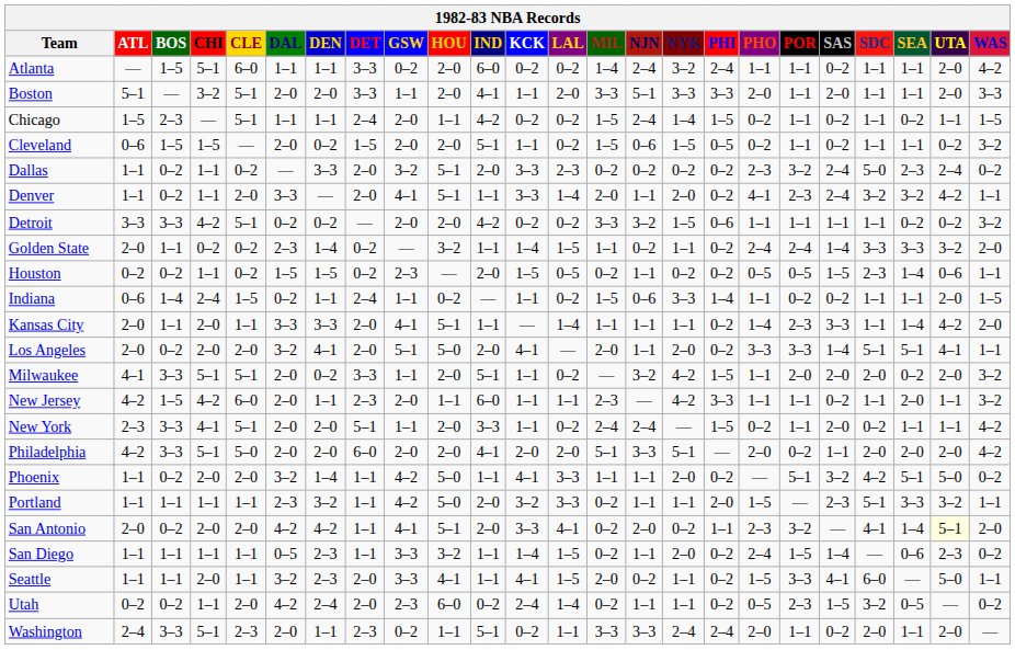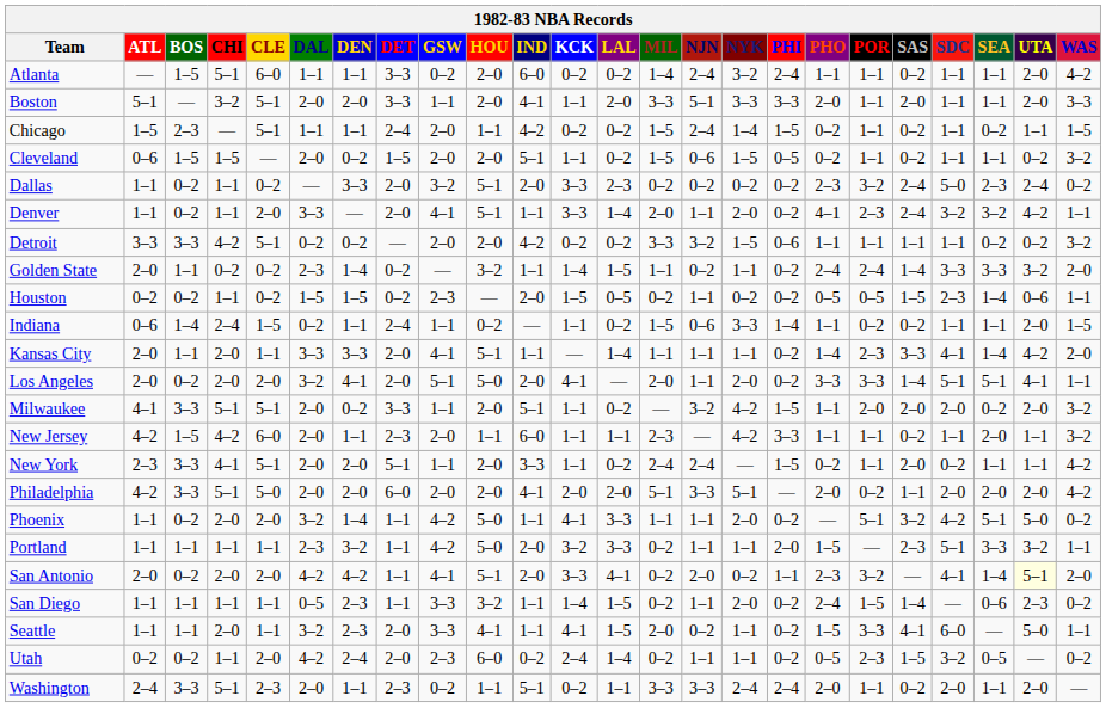 <table class="wikitable" style="font-size:95%; text-align:center;">
 <tr>
 <th colspan=24>1982-83 NBA Records</th>
 </tr>
 <tr>
 <th width=100>Team</th>
 <th style="background:#FF0000;color:#FFFFFF;width=35">ATL</th>
 <th style="background:#006400;color:#FFFFFF;width=35">BOS</th>
 <th style="background:#FF0000;color:#000000;width=35">CHI</th>
 <th style="background:#FFD700;color:#8B0000;width=35">CLE</th>
 <th style="background:#008000;color:#00008B;width=35">DAL</th>
 <th style="background:#0000CD;color:#FFD700;width=35">DEN</th>
 <th style="background:#0000FF;color:#FF0000;width=35">DET</th>
 <th style="background:#0000FF;color:#FFD700;width=35">GSW</th>
 <th style="background:#FF0000;color:#FFD700;width=35">HOU</th>
 <th style="background:#000080;color:#FFD700;width=35">IND</th>
 <th style="background:#0000FF;color:#FFFFFF;width=35">KCK</th>
 <th style="background:#800080;color:#FFD700;width=35">LAL</th>
 <th style="background:#006400;color:#B22222;width=35">MIL</th>
 <th style="background:#B0170C;color:#00056D;width=35">NJN</th>
 <th style="background:#800000;color:#191970;width=35">NYK</th>
 <th style="background:#FF0000;color:#0000FF;width=35">PHI</th>
 <th style="background:#800080;color:#FF4500;width=35">PHO</th>
 <th style="background:#000000;color:#FF0000;width=35">POR</th>
 <th style="background:#000000;color:#C0C0C0;width=35">SAS</th>
 <th style="background:#F9160D;color:#1A2E8B;width=35">SDC</th>
 <th style="background:#005831;color:#FFC322;width=35">SEA</th>
 <th style="background:#36004A;color:#FFFF00;width=35">UTA</th>
 <th style="background:#DC143C;color:#0000CD;width=35">WAS</th>
 </tr>
 <tr>
 <td style="text-align:left;"><a href='#'>Atlanta</a></td>
 <td>—</td>
 <td>1–5</td>
 <td>5–1</td>
 <td>6–0</td>
 <td>1–1</td>
 <td>1–1</td>
 <td>3–3</td>
 <td>0–2</td>
 <td>2–0</td>
 <td>6–0</td>
 <td>0–2</td>
 <td>0–2</td>
 <td>1–4</td>
 <td>2–4</td>
 <td>3–2</td>
 <td>2–4</td>
 <td>1–1</td>
 <td>1–1</td>
 <td>0–2</td>
 <td>1–1</td>
 <td>1–1</td>
 <td>2–0</td>
 <td>4–2</td>
 </tr>
 <tr>
 <td style="text-align:left;"><a href='#'>Boston</a></td>
 <td>5–1</td>
 <td>—</td>
 <td>3–2</td>
 <td>5–1</td>
 <td>2–0</td>
 <td>2–0</td>
 <td>3–3</td>
 <td>1–1</td>
 <td>2–0</td>
 <td>4–1</td>
 <td>1–1</td>
 <td>2–0</td>
 <td>3–3</td>
 <td>5–1</td>
 <td>3–3</td>
 <td>3–3</td>
 <td>2–0</td>
 <td>1–1</td>
 <td>2–0</td>
 <td>1–1</td>
 <td>1–1</td>
 <td>2–0</td>
 <td>3–3</td>
 </tr>
 <tr>
 <td style="text-align:left;">Chicago</td>
 <td>1–5</td>
 <td>2–3</td>
 <td>—</td>
 <td>5–1</td>
 <td>1–1</td>
 <td>1–1</td>
 <td>2–4</td>
 <td>2–0</td>
 <td>1–1</td>
 <td>4–2</td>
 <td>0–2</td>
 <td>0–2</td>
 <td>1–5</td>
 <td>2–4</td>
 <td>1–4</td>
 <td>1–5</td>
 <td>0–2</td>
 <td>1–1</td>
 <td>0–2</td>
 <td>1–1</td>
 <td>0–2</td>
 <td>1–1</td>
 <td>1–5</td>
 </tr>
 <tr>
 <td style="text-align:left;"><a href='#'>Cleveland</a></td>
 <td>0–6</td>
 <td>1–5</td>
 <td>1–5</td>
 <td>—</td>
 <td>2–0</td>
 <td>0–2</td>
 <td>1–5</td>
 <td>2–0</td>
 <td>2–0</td>
 <td>5–1</td>
 <td>1–1</td>
 <td>0–2</td>
 <td>1–5</td>
 <td>0–6</td>
 <td>1–5</td>
 <td>0–5</td>
 <td>0–2</td>
 <td>1–1</td>
 <td>0–2</td>
 <td>1–1</td>
 <td>1–1</td>
 <td>0–2</td>
 <td>3–2</td>
 </tr>
 <tr>
 <td style="text-align:left;"><a href='#'>Dallas</a></td>
 <td>1–1</td>
 <td>0–2</td>
 <td>1–1</td>
 <td>0–2</td>
 <td>—</td>
 <td>3–3</td>
 <td>2–0</td>
 <td>3–2</td>
 <td>5–1</td>
 <td>2–0</td>
 <td>3–3</td>
 <td>2–3</td>
 <td>0–2</td>
 <td>0–2</td>
 <td>0–2</td>
 <td>0–2</td>
 <td>2–3</td>
 <td>3–2</td>
 <td>2–4</td>
 <td>5–0</td>
 <td>2–3</td>
 <td>2–4</td>
 <td>0–2</td>
 </tr>
 <tr>
 <td style="text-align:left;"><a href='#'>Denver</a></td>
 <td>1–1</td>
 <td>0–2</td>
 <td>1–1</td>
 <td>2–0</td>
 <td>3–3</td>
 <td>—</td>
 <td>2–0</td>
 <td>4–1</td>
 <td>5–1</td>
 <td>1–1</td>
 <td>3–3</td>
 <td>1–4</td>
 <td>2–0</td>
 <td>1–1</td>
 <td>2–0</td>
 <td>0–2</td>
 <td>4–1</td>
 <td>2–3</td>
 <td>2–4</td>
 <td>3–2</td>
 <td>3–2</td>
 <td>4–2</td>
 <td>1–1</td>
 </tr>
 <tr>
 <td style="text-align:left;"><a href='#'>Detroit</a></td>
 <td>3–3</td>
 <td>3–3</td>
 <td>4–2</td>
 <td>5–1</td>
 <td>0–2</td>
 <td>0–2</td>
 <td>—</td>
 <td>2–0</td>
 <td>2–0</td>
 <td>4–2</td>
 <td>0–2</td>
 <td>0–2</td>
 <td>3–3</td>
 <td>3–2</td>
 <td>1–5</td>
 <td>0–6</td>
 <td>1–1</td>
 <td>1–1</td>
 <td>1–1</td>
 <td>1–1</td>
 <td>0–2</td>
 <td>0–2</td>
 <td>3–2</td>
 </tr>
 <tr>
 <td style="text-align:left;"><a href='#'>Golden State</a></td>
 <td>2–0</td>
 <td>1–1</td>
 <td>0–2</td>
 <td>0–2</td>
 <td>2–3</td>
 <td>1–4</td>
 <td>0–2</td>
 <td>—</td>
 <td>3–2</td>
 <td>1–1</td>
 <td>1–4</td>
 <td>1–5</td>
 <td>1–1</td>
 <td>0–2</td>
 <td>1–1</td>
 <td>0–2</td>
 <td>2–4</td>
 <td>2–4</td>
 <td>1–4</td>
 <td>3–3</td>
 <td>3–3</td>
 <td>3–2</td>
 <td>2–0</td>
 </tr>
 <tr>
 <td style="text-align:left;"><a href='#'>Houston</a></td>
 <td>0–2</td>
 <td>0–2</td>
 <td>1–1</td>
 <td>0–2</td>
 <td>1–5</td>
 <td>1–5</td>
 <td>0–2</td>
 <td>2–3</td>
 <td>—</td>
 <td>2–0</td>
 <td>1–5</td>
 <td>0–5</td>
 <td>0–2</td>
 <td>1–1</td>
 <td>0–2</td>
 <td>0–2</td>
 <td>0–5</td>
 <td>0–5</td>
 <td>1–5</td>
 <td>2–3</td>
 <td>1–4</td>
 <td>0–6</td>
 <td>1–1</td>
 </tr>
 <tr>
 <td style="text-align:left;"><a href='#'>Indiana</a></td>
 <td>0–6</td>
 <td>1–4</td>
 <td>2–4</td>
 <td>1–5</td>
 <td>0–2</td>
 <td>1–1</td>
 <td>2–4</td>
 <td>1–1</td>
 <td>0–2</td>
 <td>—</td>
 <td>1–1</td>
 <td>0–2</td>
 <td>1–5</td>
 <td>0–6</td>
 <td>3–3</td>
 <td>1–4</td>
 <td>1–1</td>
 <td>0–2</td>
 <td>0–2</td>
 <td>1–1</td>
 <td>1–1</td>
 <td>2–0</td>
 <td>1–5</td>
 </tr>
 <tr>
 <td style="text-align:left;"><a href='#'>Kansas City</a></td>
 <td>2–0</td>
 <td>1–1</td>
 <td>2–0</td>
 <td>1–1</td>
 <td>3–3</td>
 <td>3–3</td>
 <td>2–0</td>
 <td>4–1</td>
 <td>5–1</td>
 <td>1–1</td>
 <td>—</td>
 <td>1–4</td>
 <td>1–1</td>
 <td>1–1</td>
 <td>1–1</td>
 <td>0–2</td>
 <td>1–4</td>
 <td>2–3</td>
 <td>3–3</td>
-<td>1–1</td>
+<td>4–1</td>
 <td>1–4</td>
 <td>4–2</td>
 <td>2–0</td>
 </tr>
 <tr>
 <td style="text-align:left;"><a href='#'>Los Angeles</a></td>
 <td>2–0</td>
 <td>0–2</td>
 <td>2–0</td>
 <td>2–0</td>
 <td>3–2</td>
 <td>4–1</td>
 <td>2–0</td>
 <td>5–1</td>
 <td>5–0</td>
 <td>2–0</td>
 <td>4–1</td>
 <td>—</td>
 <td>2–0</td>
 <td>1–1</td>
 <td>2–0</td>
 <td>0–2</td>
 <td>3–3</td>
 <td>3–3</td>
 <td>1–4</td>
 <td>5–1</td>
 <td>5–1</td>
 <td>4–1</td>
 <td>1–1</td>
 </tr>
 <tr>
 <td style="text-align:left;"><a href='#'>Milwaukee</a></td>
 <td>4–1</td>
 <td>3–3</td>
 <td>5–1</td>
 <td>5–1</td>
 <td>2–0</td>
 <td>0–2</td>
 <td>3–3</td>
 <td>1–1</td>
 <td>2–0</td>
 <td>5–1</td>
 <td>1–1</td>
 <td>0–2</td>
 <td>—</td>
 <td>3–2</td>
 <td>4–2</td>
 <td>1–5</td>
 <td>1–1</td>
 <td>2–0</td>
 <td>2–0</td>
 <td>2–0</td>
 <td>0–2</td>
 <td>2–0</td>
 <td>3–2</td>
 </tr>
 <tr>
 <td style="text-align:left;"><a href='#'>New Jersey</a></td>
 <td>4–2</td>
 <td>1–5</td>
 <td>4–2</td>
 <td>6–0</td>
 <td>2–0</td>
 <td>1–1</td>
 <td>2–3</td>
 <td>2–0</td>
 <td>1–1</td>
 <td>6–0</td>
 <td>1–1</td>
 <td>1–1</td>
 <td>2–3</td>
 <td>—</td>
 <td>4–2</td>
 <td>3–3</td>
 <td>1–1</td>
 <td>1–1</td>
 <td>0–2</td>
 <td>1–1</td>
 <td>2–0</td>
 <td>1–1</td>
 <td>3–2</td>
 </tr>
 <tr>
 <td style="text-align:left;"><a href='#'>New York</a></td>
 <td>2–3</td>
 <td>3–3</td>
 <td>4–1</td>
 <td>5–1</td>
 <td>2–0</td>
 <td>2–0</td>
 <td>5–1</td>
 <td>1–1</td>
 <td>2–0</td>
 <td>3–3</td>
 <td>1–1</td>
 <td>0–2</td>
 <td>2–4</td>
 <td>2–4</td>
 <td>—</td>
 <td>1–5</td>
 <td>0–2</td>
 <td>1–1</td>
 <td>2–0</td>
 <td>0–2</td>
 <td>1–1</td>
 <td>1–1</td>
 <td>4–2</td>
 </tr>
 <tr>
 <td style="text-align:left;"><a href='#'>Philadelphia</a></td>
 <td>4–2</td>
 <td>3–3</td>
 <td>5–1</td>
 <td>5–0</td>
 <td>2–0</td>
 <td>2–0</td>
 <td>6–0</td>
 <td>2–0</td>
 <td>2–0</td>
 <td>4–1</td>
 <td>2–0</td>
 <td>2–0</td>
 <td>5–1</td>
 <td>3–3</td>
 <td>5–1</td>
 <td>—</td>
 <td>2–0</td>
 <td>0–2</td>
 <td>1–1</td>
 <td>2–0</td>
 <td>2–0</td>
 <td>2–0</td>
 <td>4–2</td>
 </tr>
 <tr>
 <td style="text-align:left;"><a href='#'>Phoenix</a></td>
 <td>1–1</td>
 <td>0–2</td>
 <td>2–0</td>
 <td>2–0</td>
 <td>3–2</td>
 <td>1–4</td>
 <td>1–1</td>
 <td>4–2</td>
 <td>5–0</td>
 <td>1–1</td>
 <td>4–1</td>
 <td>3–3</td>
 <td>1–1</td>
 <td>1–1</td>
 <td>2–0</td>
 <td>0–2</td>
 <td>—</td>
 <td>5–1</td>
 <td>3–2</td>
 <td>4–2</td>
 <td>5–1</td>
 <td>5–0</td>
 <td>0–2</td>
 </tr>
 <tr>
 <td style="text-align:left;"><a href='#'>Portland</a></td>
 <td>1–1</td>
 <td>1–1</td>
 <td>1–1</td>
 <td>1–1</td>
 <td>2–3</td>
 <td>3–2</td>
 <td>1–1</td>
 <td>4–2</td>
 <td>5–0</td>
 <td>2–0</td>
 <td>3–2</td>
 <td>3–3</td>
 <td>0–2</td>
 <td>1–1</td>
 <td>1–1</td>
 <td>2–0</td>
 <td>1–5</td>
 <td>—</td>
 <td>2–3</td>
 <td>5–1</td>
 <td>3–3</td>
 <td>3–2</td>
 <td>1–1</td>
 </tr>
 <tr>
 <td style="text-align:left;"><a href='#'>San Antonio</a></td>
 <td>2–0</td>
 <td>0–2</td>
 <td>2–0</td>
 <td>2–0</td>
 <td>4–2</td>
 <td>4–2</td>
 <td>1–1</td>
 <td>4–1</td>
 <td>5–1</td>
 <td>2–0</td>
 <td>3–3</td>
 <td>4–1</td>
 <td>0–2</td>
 <td>2–0</td>
 <td>0–2</td>
 <td>1–1</td>
 <td>2–3</td>
 <td>3–2</td>
 <td>—</td>
 <td>4–1</td>
 <td>1–4</td>
 <td style="background: lightyellow;">5–1</td>
 <td>2–0</td>
 </tr>
 <tr>
 <td style="text-align:left;"><a href='#'>San Diego</a></td>
 <td>1–1</td>
 <td>1–1</td>
 <td>1–1</td>
 <td>1–1</td>
 <td>0–5</td>
 <td>2–3</td>
 <td>1–1</td>
 <td>3–3</td>
 <td>3–2</td>
 <td>1–1</td>
 <td>1–4</td>
 <td>1–5</td>
 <td>0–2</td>
 <td>1–1</td>
 <td>2–0</td>
 <td>0–2</td>
 <td>2–4</td>
 <td>1–5</td>
 <td>1–4</td>
 <td>—</td>
 <td>0–6</td>
 <td>2–3</td>
 <td>0–2</td>
 </tr>
 <tr>
 <td style="text-align:left;"><a href='#'>Seattle</a></td>
 <td>1–1</td>
 <td>1–1</td>
 <td>2–0</td>
 <td>1–1</td>
 <td>3–2</td>
 <td>2–3</td>
 <td>2–0</td>
 <td>3–3</td>
 <td>4–1</td>
 <td>1–1</td>
 <td>4–1</td>
 <td>1–5</td>
 <td>2–0</td>
 <td>0–2</td>
 <td>1–1</td>
 <td>0–2</td>
 <td>1–5</td>
 <td>3–3</td>
 <td>4–1</td>
 <td>6–0</td>
 <td>—</td>
 <td>5–0</td>
 <td>1–1</td>
 </tr>
 <tr>
 <td style="text-align:left;"><a href='#'>Utah</a></td>
 <td>0–2</td>
 <td>0–2</td>
 <td>1–1</td>
 <td>2–0</td>
 <td>4–2</td>
 <td>2–4</td>
 <td>2–0</td>
 <td>2–3</td>
 <td>6–0</td>
 <td>0–2</td>
 <td>2–4</td>
 <td>1–4</td>
 <td>0–2</td>
 <td>1–1</td>
 <td>1–1</td>
 <td>0–2</td>
 <td>0–5</td>
 <td>2–3</td>
 <td>1–5</td>
 <td>3–2</td>
 <td>0–5</td>
 <td>—</td>
 <td>0–2</td>
 </tr>
 <tr>
 <td style="text-align:left;"><a href='#'>Washington</a></td>
 <td>2–4</td>
 <td>3–3</td>
 <td>5–1</td>
 <td>2–3</td>
 <td>2–0</td>
 <td>1–1</td>
 <td>2–3</td>
 <td>0–2</td>
 <td>1–1</td>
 <td>5–1</td>
 <td>0–2</td>
 <td>1–1</td>
 <td>3–3</td>
 <td>3–3</td>
 <td>2–4</td>
 <td>2–4</td>
 <td>2–0</td>
 <td>1–1</td>
 <td>0–2</td>
 <td>2–0</td>
 <td>1–1</td>
 <td>2–0</td>
 <td>—</td>
 </tr>
 </table>
